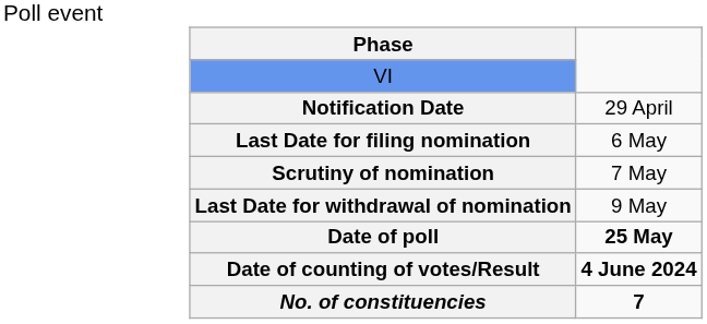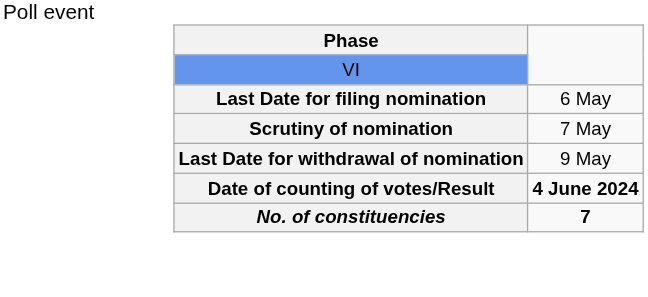 <table class="wikitable"style="text-align:center;margin:auto;font-size:90%;>
 <tr>
 <th rowspan="2">Poll event</th>
 <th>Phase</th>
 </tr>
 <tr>
 <td bgcolor="#6495ED">VI</td>
-</tr>
-<tr>
-<th>Notification Date</th>
-<td>29 April</td>
 </tr>
 <tr>
 <th>Last Date for filing nomination</th>
 <td>6 May</td>
 </tr>
 <tr>
 <th>Scrutiny of nomination</th>
 <td>7 May</td>
 </tr>
 <tr>
 <th>Last Date for withdrawal of nomination</th>
 <td>9 May</td>
 </tr>
 <tr>
-<th>Date of poll</th>
-<td><strong>25 May</strong></td>
-</tr>
-<tr>
 <th>Date of counting of votes/Result</th>
 <td><strong>4 June 2024</strong></td>
 </tr>
 <tr>
 <th><strong><em>No. of constituencies</em></strong></th>
 <td><strong>7</strong></td>
 </tr>
 </table>
